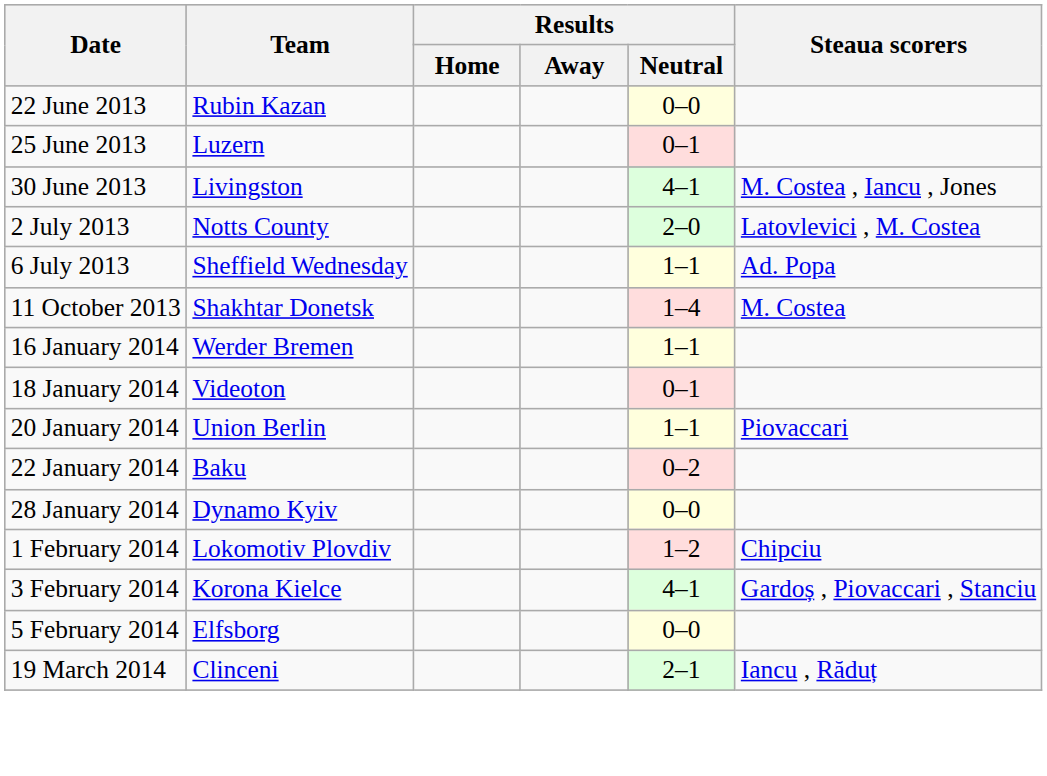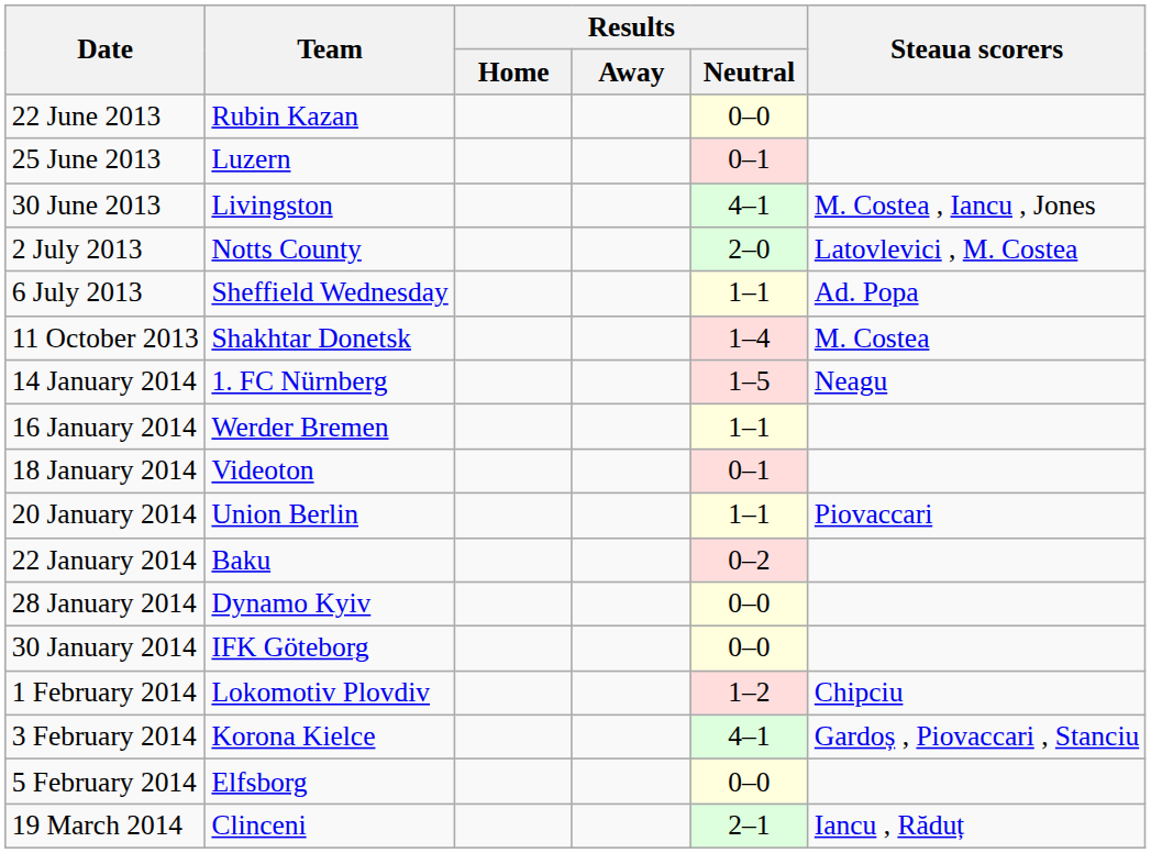 <table class="wikitable" style="text-align:center">
 <tr>
 <th rowspan=2>Date</th>
 <th rowspan=2>Team</th>
 <th colspan=3>Results</th>
 <th rowspan=2>Steaua scorers</th>
 </tr>
 <tr>
 <th width=60>Home</th>
 <th width=60>Away</th>
 <th width=60>Neutral</th>
 </tr>
 <tr>
 <td align=left>22 June 2013</td>
 <td align=left> <a href='#'>Rubin Kazan</a></td>
 <td></td>
 <td></td>
 <td style="background:#ffd;">0–0</td>
 <td></td>
 </tr>
 <tr>
 <td align=left>25 June 2013</td>
 <td align=left> <a href='#'>Luzern</a></td>
 <td></td>
 <td></td>
 <td bgcolor="#ffdddd">0–1</td>
 <td></td>
 </tr>
 <tr>
 <td align=left>30 June 2013</td>
 <td align=left> <a href='#'>Livingston</a></td>
 <td></td>
 <td></td>
 <td style="background:#dfd;">4–1</td>
 <td align=left><a href='#'>M. Costea</a> , <a href='#'>Iancu</a> , Jones </td>
 </tr>
 <tr>
 <td align=left>2 July 2013</td>
 <td align=left> <a href='#'>Notts County</a></td>
 <td></td>
 <td></td>
 <td style="background:#dfd;">2–0</td>
 <td align=left><a href='#'>Latovlevici</a> , <a href='#'>M. Costea</a> </td>
 </tr>
 <tr>
 <td align=left>6 July 2013</td>
 <td align=left> <a href='#'>Sheffield Wednesday</a></td>
 <td></td>
 <td></td>
 <td style="background:#ffd;">1–1</td>
 <td align=left><a href='#'>Ad. Popa</a> </td>
 </tr>
 <tr>
 <td align=left>11 October 2013</td>
 <td align=left> <a href='#'>Shakhtar Donetsk</a></td>
 <td></td>
 <td></td>
 <td bgcolor="#ffdddd">1–4</td>
 <td align=left><a href='#'>M. Costea</a> </td>
 </tr>
 <tr>
+<td align=left>14 January 2014</td>
+<td align=left> <a href='#'>1. FC Nürnberg</a></td>
+<td></td>
+<td></td>
+<td bgcolor="#ffdddd">1–5</td>
+<td align=left><a href='#'>Neagu</a> </td>
+</tr>
+<tr>
 <td align=left>16 January 2014</td>
 <td align=left> <a href='#'>Werder Bremen</a></td>
 <td></td>
 <td></td>
 <td style="background:#ffd;">1–1</td>
 <td></td>
 </tr>
 <tr>
 <td align=left>18 January 2014</td>
 <td align=left> <a href='#'>Videoton</a></td>
 <td></td>
 <td></td>
 <td bgcolor="#ffdddd">0–1</td>
 <td></td>
 </tr>
 <tr>
 <td align=left>20 January 2014</td>
 <td align=left> <a href='#'>Union Berlin</a></td>
 <td></td>
 <td></td>
 <td style="background:#ffd;">1–1</td>
 <td align=left><a href='#'>Piovaccari</a> </td>
 </tr>
 <tr>
 <td align=left>22 January 2014</td>
 <td align=left> <a href='#'>Baku</a></td>
 <td></td>
 <td></td>
 <td bgcolor="#ffdddd">0–2</td>
 <td></td>
 </tr>
 <tr>
 <td align=left>28 January 2014</td>
 <td align=left> <a href='#'>Dynamo Kyiv</a></td>
 <td></td>
 <td></td>
 <td style="background:#ffd;">0–0</td>
 <td></td>
 </tr>
 <tr>
+<td align=left>30 January 2014</td>
+<td align=left> <a href='#'>IFK Göteborg</a></td>
+<td></td>
+<td></td>
+<td style="background:#ffd;">0–0</td>
+<td></td>
+</tr>
+<tr>
 <td align=left>1 February 2014</td>
 <td align=left> <a href='#'>Lokomotiv Plovdiv</a></td>
 <td></td>
 <td></td>
 <td bgcolor="#ffdddd">1–2</td>
 <td align=left><a href='#'>Chipciu</a> </td>
 </tr>
 <tr>
 <td align=left>3 February 2014</td>
 <td align=left> <a href='#'>Korona Kielce</a></td>
 <td></td>
 <td></td>
 <td style="background:#dfd;">4–1</td>
 <td align=left><a href='#'>Gardoș</a> , <a href='#'>Piovaccari</a> , <a href='#'>Stanciu</a> </td>
 </tr>
 <tr>
 <td align=left>5 February 2014</td>
 <td align=left> <a href='#'>Elfsborg</a></td>
 <td></td>
 <td></td>
 <td style="background:#ffd;">0–0</td>
 <td></td>
 </tr>
 <tr>
 <td align=left>19 March 2014</td>
 <td align=left> <a href='#'>Clinceni</a></td>
 <td></td>
 <td></td>
 <td style="background:#dfd;">2–1</td>
 <td align=left><a href='#'>Iancu</a> , <a href='#'>Răduț</a> </td>
 </tr>
 </table>
